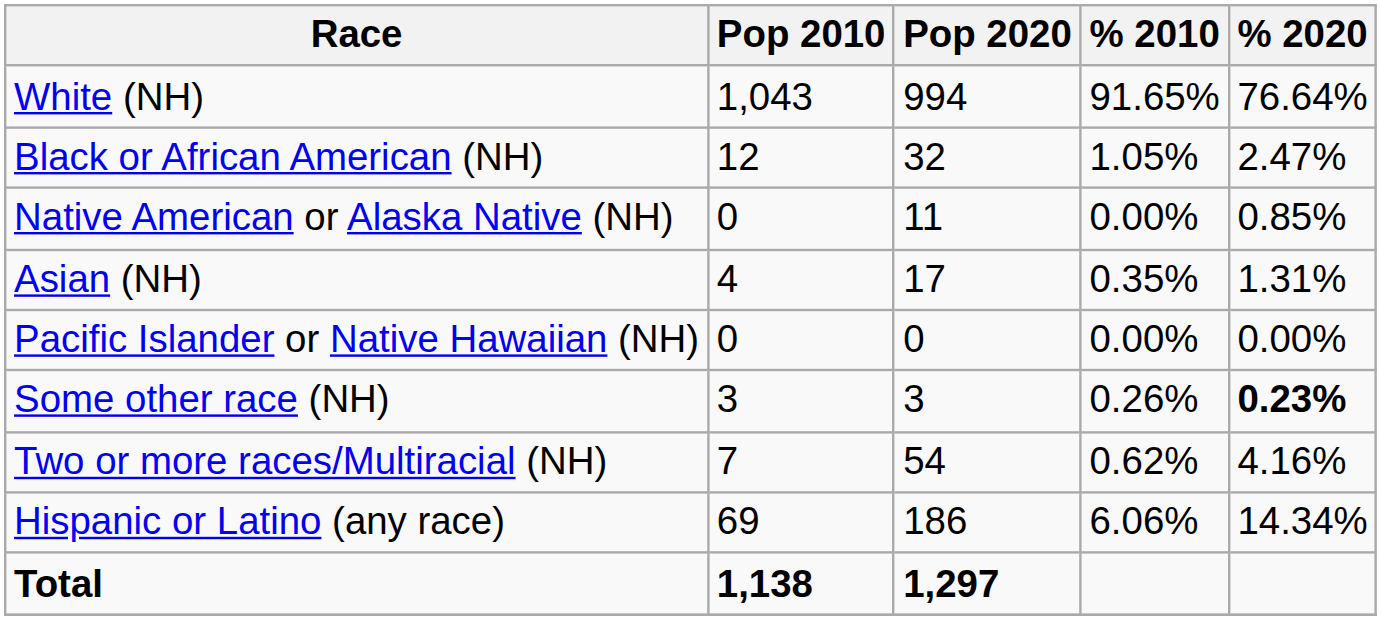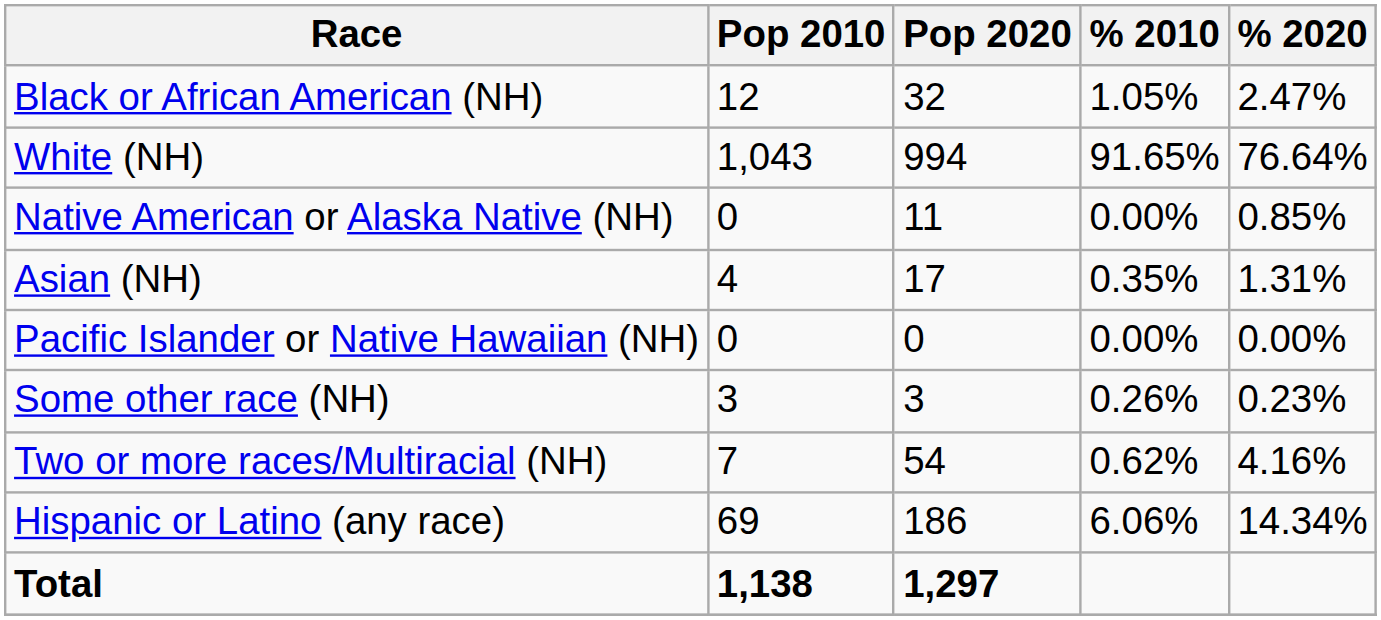 <table class="wikitable">
 <tr>
 <th>Race</th>
 <th>Pop 2010</th>
 <th>Pop 2020</th>
 <th>% 2010</th>
 <th>% 2020</th>
 </tr>
 <tr>
+<td><a href='#'>Black or African American</a> (NH)</td>
+<td>12</td>
+<td>32</td>
+<td>1.05%</td>
+<td>2.47%</td>
+</tr>
+<tr>
 <td><a href='#'>White</a> (NH)</td>
 <td>1,043</td>
 <td>994</td>
 <td>91.65%</td>
 <td>76.64%</td>
-</tr>
-<tr>
-<td><a href='#'>Black or African American</a> (NH)</td>
-<td>12</td>
-<td>32</td>
-<td>1.05%</td>
-<td>2.47%</td>
 </tr>
 <tr>
 <td><a href='#'>Native American</a> or <a href='#'>Alaska Native</a> (NH)</td>
 <td>0</td>
 <td>11</td>
 <td>0.00%</td>
 <td>0.85%</td>
 </tr>
 <tr>
 <td><a href='#'>Asian</a> (NH)</td>
 <td>4</td>
 <td>17</td>
 <td>0.35%</td>
 <td>1.31%</td>
 </tr>
 <tr>
 <td><a href='#'>Pacific Islander</a> or <a href='#'>Native Hawaiian</a> (NH)</td>
 <td>0</td>
 <td>0</td>
 <td>0.00%</td>
 <td>0.00%</td>
 </tr>
 <tr>
 <td><a href='#'>Some other race</a> (NH)</td>
 <td>3</td>
 <td>3</td>
 <td>0.26%</td>
-<td><strong>0.23%</strong></td>
+<td>0.23%</td>
 </tr>
 <tr>
 <td><a href='#'>Two or more races/Multiracial</a> (NH)</td>
 <td>7</td>
 <td>54</td>
 <td>0.62%</td>
 <td>4.16%</td>
 </tr>
 <tr>
 <td><a href='#'>Hispanic or Latino</a> (any race)</td>
 <td>69</td>
 <td>186</td>
 <td>6.06%</td>
 <td>14.34%</td>
 </tr>
 <tr>
 <td><strong>Total</strong></td>
 <td><strong>1,138</strong></td>
 <td><strong>1,297</strong></td>
 <td></td>
 <td></td>
 </tr>
 <tr>
 </tr>
 </table>
